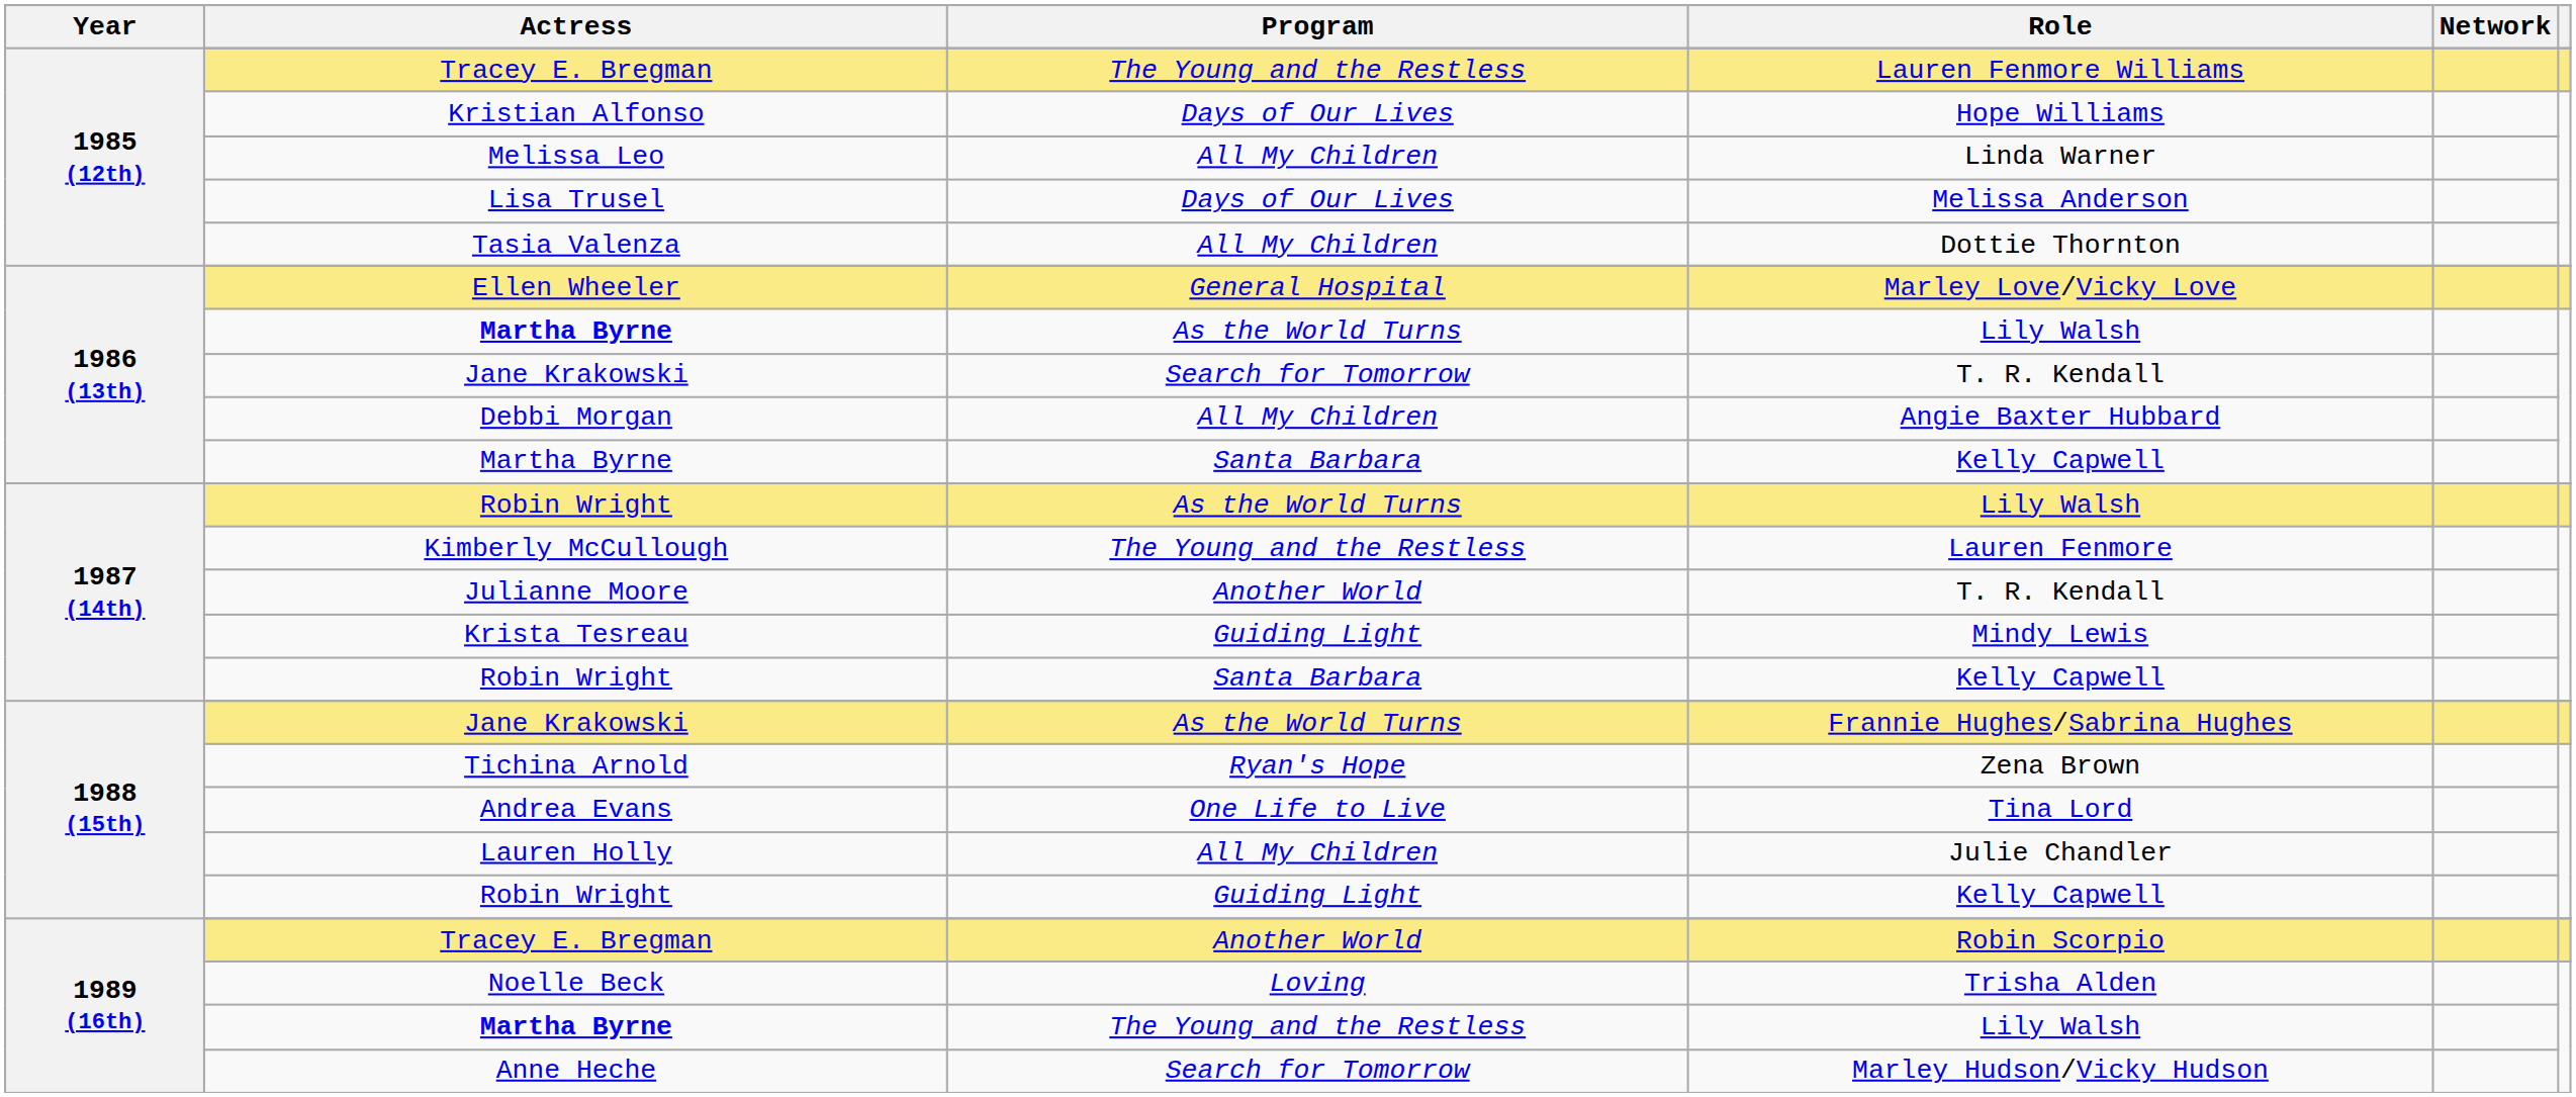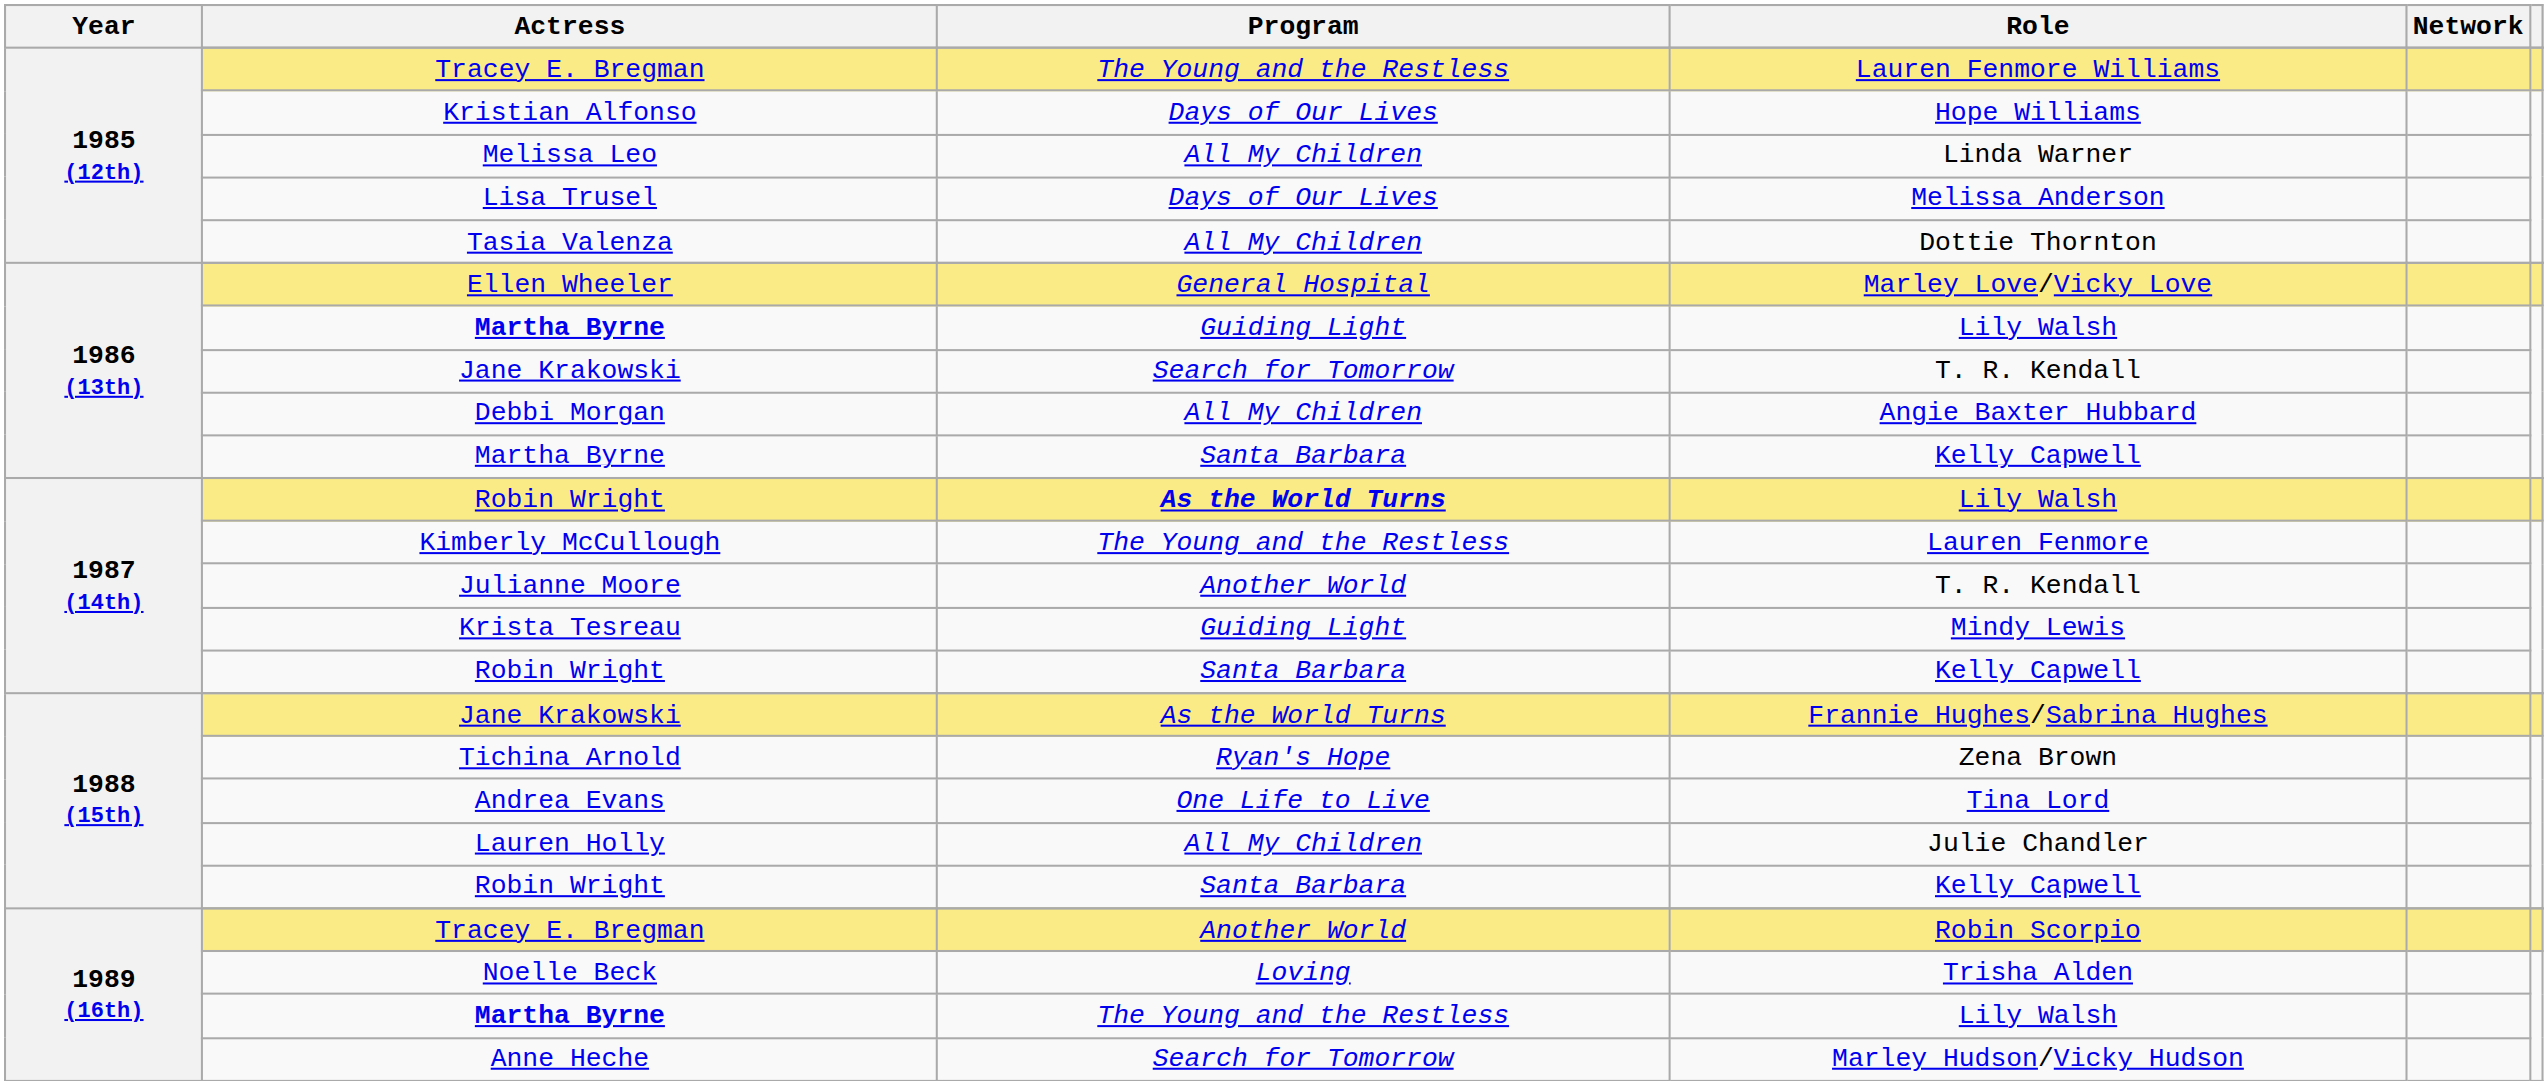 <table class="wikitable" rowspan="2" background: #f6e39c style="text-align:center">
 <tr style="background:#bebebe;">
 <th scope="col" style="width:8%;">Year</th>
 <th scope="col" style="width:30%;">Actress</th>
 <th scope="col" style="width:30%;">Program</th>
 <th scope="col" style="width:30%;">Role</th>
 <th scope="col" style="width:10%;">Network</th>
 <th scope="col" style="width:2%;" class="unsortable"></th>
 </tr>
 <tr>
 <th scope="row" rowspan=6 style="text-align:center">1985 <br><small><a href='#'>(12th)</a></small></th>
 </tr>
 <tr style="background:#FAEB86">
 <td><a href='#'>Tracey E. Bregman</a> </td>
 <td><em><a href='#'>The Young and the Restless</a></em></td>
 <td><a href='#'>Lauren Fenmore Williams</a></td>
 <td></td>
 <td></td>
 </tr>
 <tr>
 <td><a href='#'>Kristian Alfonso</a></td>
 <td><em><a href='#'>Days of Our Lives</a></em></td>
 <td><a href='#'>Hope Williams</a></td>
 <td></td>
 <td rowspan=4></td>
 </tr>
 <tr>
 <td><a href='#'>Melissa Leo</a></td>
 <td><em><a href='#'>All My Children</a></em></td>
 <td>Linda Warner</td>
 <td></td>
 </tr>
 <tr>
 <td><a href='#'>Lisa Trusel</a></td>
 <td><em><a href='#'>Days of Our Lives</a></em></td>
 <td><a href='#'>Melissa Anderson</a></td>
 <td></td>
 </tr>
 <tr>
 <td><a href='#'>Tasia Valenza</a></td>
 <td><em><a href='#'>All My Children</a></em></td>
 <td>Dottie Thornton</td>
 <td></td>
 </tr>
 <tr>
 <th scope="row" rowspan=6 style="text-align:center">1986 <br><small><a href='#'>(13th)</a></small></th>
 </tr>
 <tr style="background:#FAEB86">
 <td><a href='#'>Ellen Wheeler</a> </td>
 <td><em><a href='#'>General Hospital</a></em></td>
 <td><a href='#'>Marley Love</a>/<a href='#'>Vicky Love</a></td>
 <td></td>
 <td></td>
 </tr>
 <tr>
 <td><strong><a href='#'>Martha Byrne</a></strong></td>
-<td><em><a href='#'>As the World Turns</a></em></td>
+<td><em><a href='#'>Guiding Light</a></em></td>
 <td><a href='#'>Lily Walsh</a></td>
 <td></td>
 <td rowspan=4></td>
 </tr>
 <tr>
 <td><a href='#'>Jane Krakowski</a></td>
 <td><em><a href='#'>Search for Tomorrow</a></em></td>
 <td>T. R. Kendall</td>
 <td></td>
 </tr>
 <tr>
 <td><a href='#'>Debbi Morgan</a></td>
 <td><em><a href='#'>All My Children</a></em></td>
 <td><a href='#'>Angie Baxter Hubbard</a></td>
 <td></td>
 </tr>
 <tr>
 <td><a href='#'>Martha Byrne</a> </td>
 <td><em><a href='#'>Santa Barbara</a></em></td>
 <td><a href='#'>Kelly Capwell</a></td>
 <td></td>
 </tr>
 <tr>
 <th scope="row" rowspan=6 style="text-align:center">1987 <br><small><a href='#'>(14th)</a></small></th>
 </tr>
 <tr style="background:#FAEB86">
 <td><a href='#'>Robin Wright</a></td>
-<td><em><a href='#'>As the World Turns</a></em></td>
+<td><strong><em><a href='#'>As the World Turns</a></em></strong></td>
 <td><a href='#'>Lily Walsh</a></td>
 <td></td>
 <td></td>
 </tr>
 <tr>
 <td><a href='#'>Kimberly McCullough</a> </td>
 <td><em><a href='#'>The Young and the Restless</a></em></td>
 <td><a href='#'>Lauren Fenmore</a></td>
 <td></td>
 <td rowspan=4></td>
 </tr>
 <tr>
 <td><a href='#'>Julianne Moore</a> </td>
 <td><em><a href='#'>Another World</a></em></td>
 <td>T. R. Kendall</td>
 <td></td>
 </tr>
 <tr>
 <td><a href='#'>Krista Tesreau</a></td>
 <td><em><a href='#'>Guiding Light</a></em></td>
 <td><a href='#'>Mindy Lewis</a></td>
 <td></td>
 </tr>
 <tr>
 <td><a href='#'>Robin Wright</a></td>
 <td><em><a href='#'>Santa Barbara</a></em></td>
 <td><a href='#'>Kelly Capwell</a></td>
 <td></td>
 </tr>
 <tr>
 <th scope="row" rowspan=6 style="text-align:center">1988 <br><small><a href='#'>(15th)</a></small></th>
 </tr>
 <tr style="background:#FAEB86">
 <td><a href='#'>Jane Krakowski</a></td>
 <td><em><a href='#'>As the World Turns</a></em></td>
 <td><a href='#'>Frannie Hughes</a>/<a href='#'>Sabrina Hughes</a></td>
 <td></td>
 <td></td>
 </tr>
 <tr>
 <td><a href='#'>Tichina Arnold</a></td>
 <td><em><a href='#'>Ryan's Hope</a></em></td>
 <td>Zena Brown</td>
 <td></td>
 <td rowspan=4></td>
 </tr>
 <tr>
 <td><a href='#'>Andrea Evans</a></td>
 <td><em><a href='#'>One Life to Live</a></em></td>
 <td><a href='#'>Tina Lord</a></td>
 <td></td>
 </tr>
 <tr>
 <td><a href='#'>Lauren Holly</a></td>
 <td><em><a href='#'>All My Children</a></em></td>
 <td>Julie Chandler</td>
 <td></td>
 </tr>
 <tr>
 <td><a href='#'>Robin Wright</a></td>
-<td><em><a href='#'>Guiding Light</a></em></td>
+<td><em><a href='#'>Santa Barbara</a></em></td>
 <td><a href='#'>Kelly Capwell</a></td>
 <td></td>
 </tr>
 <tr>
 <th scope="row" rowspan=5 style="text-align:center">1989 <br><small><a href='#'>(16th)</a></small></th>
 </tr>
 <tr style="background:#FAEB86">
 <td><a href='#'>Tracey E. Bregman</a></td>
 <td><em><a href='#'>Another World</a></em></td>
 <td><a href='#'>Robin Scorpio</a></td>
 <td></td>
 <td></td>
 </tr>
 <tr>
 <td><a href='#'>Noelle Beck</a></td>
 <td><em><a href='#'>Loving</a></em></td>
 <td><a href='#'>Trisha Alden</a></td>
 <td></td>
 <td rowspan=3></td>
 </tr>
 <tr>
 <td><strong><a href='#'>Martha Byrne</a></strong></td>
 <td><em><a href='#'>The Young and the Restless</a></em></td>
 <td><a href='#'>Lily Walsh</a></td>
 <td></td>
 </tr>
 <tr>
 <td><a href='#'>Anne Heche</a></td>
 <td><em><a href='#'>Search for Tomorrow</a></em></td>
 <td><a href='#'>Marley Hudson</a>/<a href='#'>Vicky Hudson</a></td>
 <td></td>
 </tr>
 </table>
